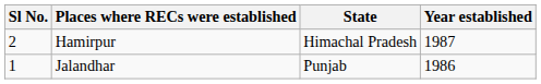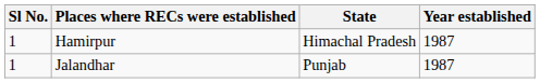 <table class="wikitable">
 <tr>
 <th>Sl No.</th>
 <th>Places where RECs were established</th>
 <th>State</th>
 <th>Year established</th>
 </tr>
 <tr>
-<td>2</td>
+<td>1</td>
 <td>Hamirpur</td>
 <td>Himachal Pradesh</td>
 <td>1987</td>
 </tr>
 <tr>
 <td>1</td>
 <td>Jalandhar</td>
 <td>Punjab</td>
-<td>1986</td>
+<td>1987</td>
 </tr>
 </table>
